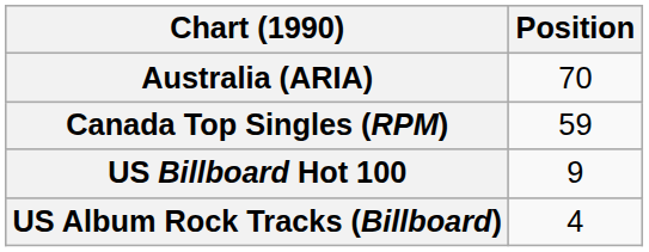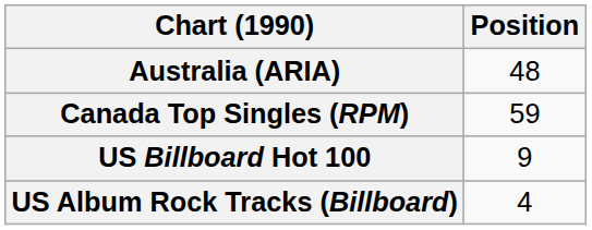 <table class="wikitable sortable plainrowheaders" style="text-align:center">
 <tr>
 <th>Chart (1990)</th>
 <th>Position</th>
 </tr>
 <tr>
 <th scope="row">Australia (ARIA)</th>
-<td>70</td>
+<td>48</td>
 </tr>
 <tr>
 <th scope="row">Canada Top Singles (<em>RPM</em>)</th>
 <td>59</td>
 </tr>
 <tr>
 <th scope="row">US <em>Billboard</em> Hot 100</th>
 <td>9</td>
 </tr>
 <tr>
 <th scope="row">US Album Rock Tracks (<em>Billboard</em>)</th>
 <td>4</td>
 </tr>
 </table>
